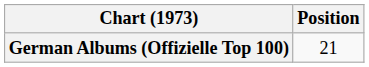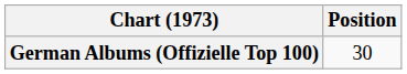 <table class="wikitable plainrowheaders" style="text-align:center">
 <tr>
 <th scope="col">Chart (1973)</th>
 <th scope="col">Position</th>
 </tr>
 <tr>
 <th scope="row">German Albums (Offizielle Top 100)</th>
-<td>21</td>
+<td>30</td>
 </tr>
 </table>
